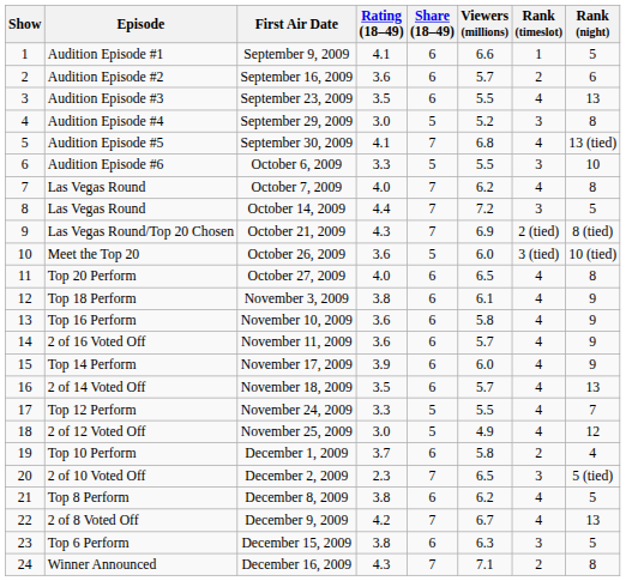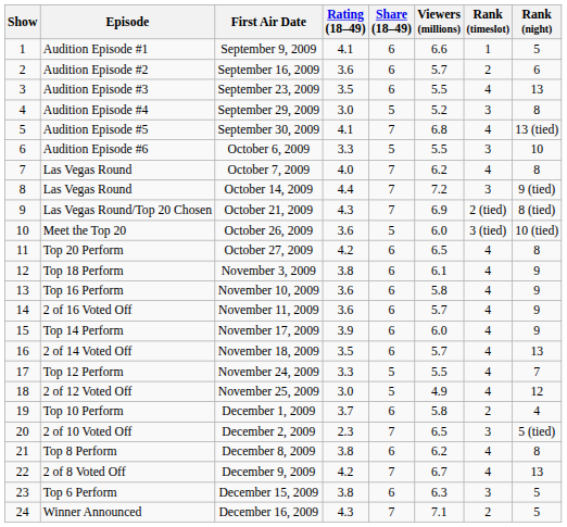 <table class="wikitable" style="text-align:center">
 <tr>
 <th>Show</th>
 <th>Episode</th>
 <th>First Air Date</th>
 <th><a href='#'>Rating</a><br>(18–49)</th>
 <th><a href='#'>Share</a><br>(18–49)</th>
 <th>Viewers<br><small>(millions)</small></th>
 <th>Rank<br><small>(timeslot)</small></th>
 <th>Rank<br><small>(night)</small></th>
 </tr>
 <tr>
 <td>1</td>
 <td style="text-align:left;">Audition Episode #1</td>
 <td>September 9, 2009</td>
 <td>4.1</td>
 <td>6</td>
 <td>6.6</td>
 <td>1</td>
 <td>5</td>
 </tr>
 <tr>
 <td>2</td>
 <td style="text-align:left;">Audition Episode #2</td>
 <td>September 16, 2009</td>
 <td>3.6</td>
 <td>6</td>
 <td>5.7</td>
 <td>2</td>
 <td>6</td>
 </tr>
 <tr>
 <td>3</td>
 <td style="text-align:left;">Audition Episode #3</td>
 <td>September 23, 2009</td>
 <td>3.5</td>
 <td>6</td>
 <td>5.5</td>
 <td>4</td>
 <td>13</td>
 </tr>
 <tr>
 <td>4</td>
 <td style="text-align:left;">Audition Episode #4</td>
 <td>September 29, 2009</td>
 <td>3.0</td>
 <td>5</td>
 <td>5.2</td>
 <td>3</td>
 <td>8</td>
 </tr>
 <tr>
 <td>5</td>
 <td style="text-align:left;">Audition Episode #5</td>
 <td>September 30, 2009</td>
 <td>4.1</td>
 <td>7</td>
 <td>6.8</td>
 <td>4</td>
 <td>13 (tied)</td>
 </tr>
 <tr>
 <td>6</td>
 <td style="text-align:left;">Audition Episode #6</td>
 <td>October 6, 2009</td>
 <td>3.3</td>
 <td>5</td>
 <td>5.5</td>
 <td>3</td>
 <td>10</td>
 </tr>
 <tr>
 <td>7</td>
 <td style="text-align:left;">Las Vegas Round</td>
 <td>October 7, 2009</td>
 <td>4.0</td>
 <td>7</td>
 <td>6.2</td>
 <td>4</td>
 <td>8</td>
 </tr>
 <tr>
 <td>8</td>
 <td style="text-align:left;">Las Vegas Round</td>
 <td>October 14, 2009</td>
 <td>4.4</td>
 <td>7</td>
 <td>7.2</td>
 <td>3</td>
-<td>5</td>
+<td>9 (tied)</td>
 </tr>
 <tr>
 <td>9</td>
 <td style="text-align:left;">Las Vegas Round/Top 20 Chosen</td>
 <td>October 21, 2009</td>
 <td>4.3</td>
 <td>7</td>
 <td>6.9</td>
 <td>2 (tied)</td>
 <td>8 (tied)</td>
 </tr>
 <tr>
 <td>10</td>
 <td style="text-align:left;">Meet the Top 20</td>
 <td>October 26, 2009</td>
 <td>3.6</td>
 <td>5</td>
 <td>6.0</td>
 <td>3 (tied)</td>
 <td>10 (tied)</td>
 </tr>
 <tr>
 <td>11</td>
 <td style="text-align:left;">Top 20 Perform</td>
 <td>October 27, 2009</td>
-<td>4.0</td>
+<td>4.2</td>
 <td>6</td>
 <td>6.5</td>
 <td>4</td>
 <td>8</td>
 </tr>
 <tr>
 <td>12</td>
 <td style="text-align:left;">Top 18 Perform</td>
 <td>November 3, 2009</td>
 <td>3.8</td>
 <td>6</td>
 <td>6.1</td>
 <td>4</td>
 <td>9</td>
 </tr>
 <tr>
 <td>13</td>
 <td style="text-align:left;">Top 16 Perform</td>
 <td>November 10, 2009</td>
 <td>3.6</td>
 <td>6</td>
 <td>5.8</td>
 <td>4</td>
 <td>9</td>
 </tr>
 <tr>
 <td>14</td>
 <td style="text-align:left;">2 of 16 Voted Off</td>
 <td>November 11, 2009</td>
 <td>3.6</td>
 <td>6</td>
 <td>5.7</td>
 <td>4</td>
 <td>9</td>
 </tr>
 <tr>
 <td>15</td>
 <td style="text-align:left;">Top 14 Perform</td>
 <td>November 17, 2009</td>
 <td>3.9</td>
 <td>6</td>
 <td>6.0</td>
 <td>4</td>
 <td>9</td>
 </tr>
 <tr>
 <td>16</td>
 <td style="text-align:left;">2 of 14 Voted Off</td>
 <td>November 18, 2009</td>
 <td>3.5</td>
 <td>6</td>
 <td>5.7</td>
 <td>4</td>
 <td>13</td>
 </tr>
 <tr>
 <td>17</td>
 <td style="text-align:left;">Top 12 Perform</td>
 <td>November 24, 2009</td>
 <td>3.3</td>
 <td>5</td>
 <td>5.5</td>
 <td>4</td>
 <td>7</td>
 </tr>
 <tr>
 <td>18</td>
 <td style="text-align:left;">2 of 12 Voted Off</td>
 <td>November 25, 2009</td>
 <td>3.0</td>
 <td>5</td>
 <td>4.9</td>
 <td>4</td>
 <td>12</td>
 </tr>
 <tr>
 <td>19</td>
 <td style="text-align:left;">Top 10 Perform</td>
 <td>December 1, 2009</td>
 <td>3.7</td>
 <td>6</td>
 <td>5.8</td>
 <td>2</td>
 <td>4</td>
 </tr>
 <tr>
 <td>20</td>
 <td style="text-align:left;">2 of 10 Voted Off</td>
 <td>December 2, 2009</td>
 <td>2.3</td>
 <td>7</td>
 <td>6.5</td>
 <td>3</td>
 <td>5 (tied)</td>
 </tr>
 <tr>
 <td>21</td>
 <td style="text-align:left;">Top 8 Perform</td>
 <td>December 8, 2009</td>
 <td>3.8</td>
 <td>6</td>
 <td>6.2</td>
 <td>4</td>
-<td>5</td>
+<td>8</td>
 </tr>
 <tr>
 <td>22</td>
 <td style="text-align:left;">2 of 8 Voted Off</td>
 <td>December 9, 2009</td>
 <td>4.2</td>
 <td>7</td>
 <td>6.7</td>
 <td>4</td>
 <td>13</td>
 </tr>
 <tr>
 <td>23</td>
 <td style="text-align:left;">Top 6 Perform</td>
 <td>December 15, 2009</td>
 <td>3.8</td>
 <td>6</td>
 <td>6.3</td>
 <td>3</td>
 <td>5</td>
 </tr>
 <tr>
 <td>24</td>
 <td style="text-align:left;">Winner Announced</td>
 <td>December 16, 2009</td>
 <td>4.3</td>
 <td>7</td>
 <td>7.1</td>
 <td>2</td>
-<td>8</td>
+<td>5</td>
 </tr>
 </table>
